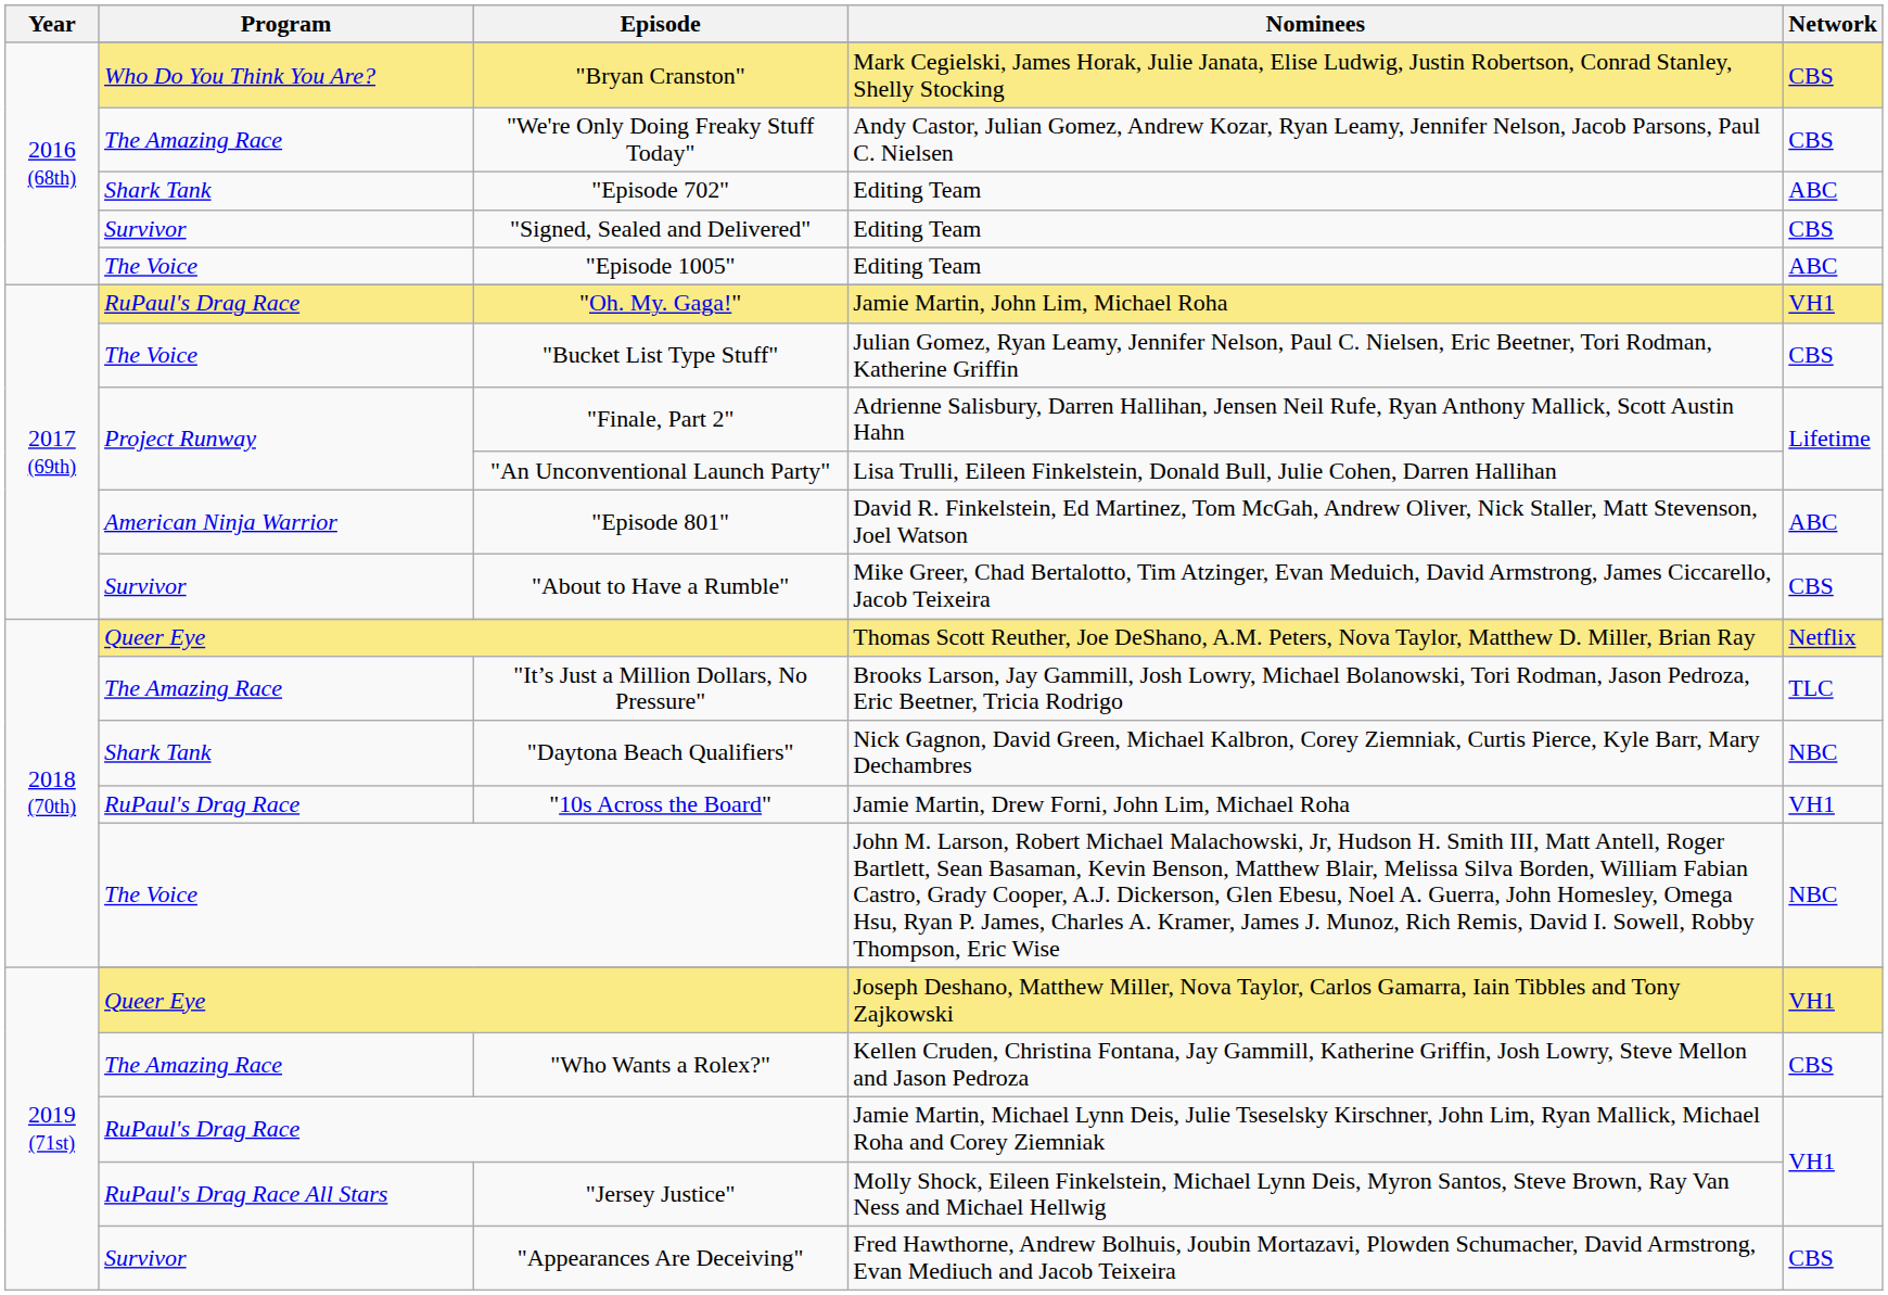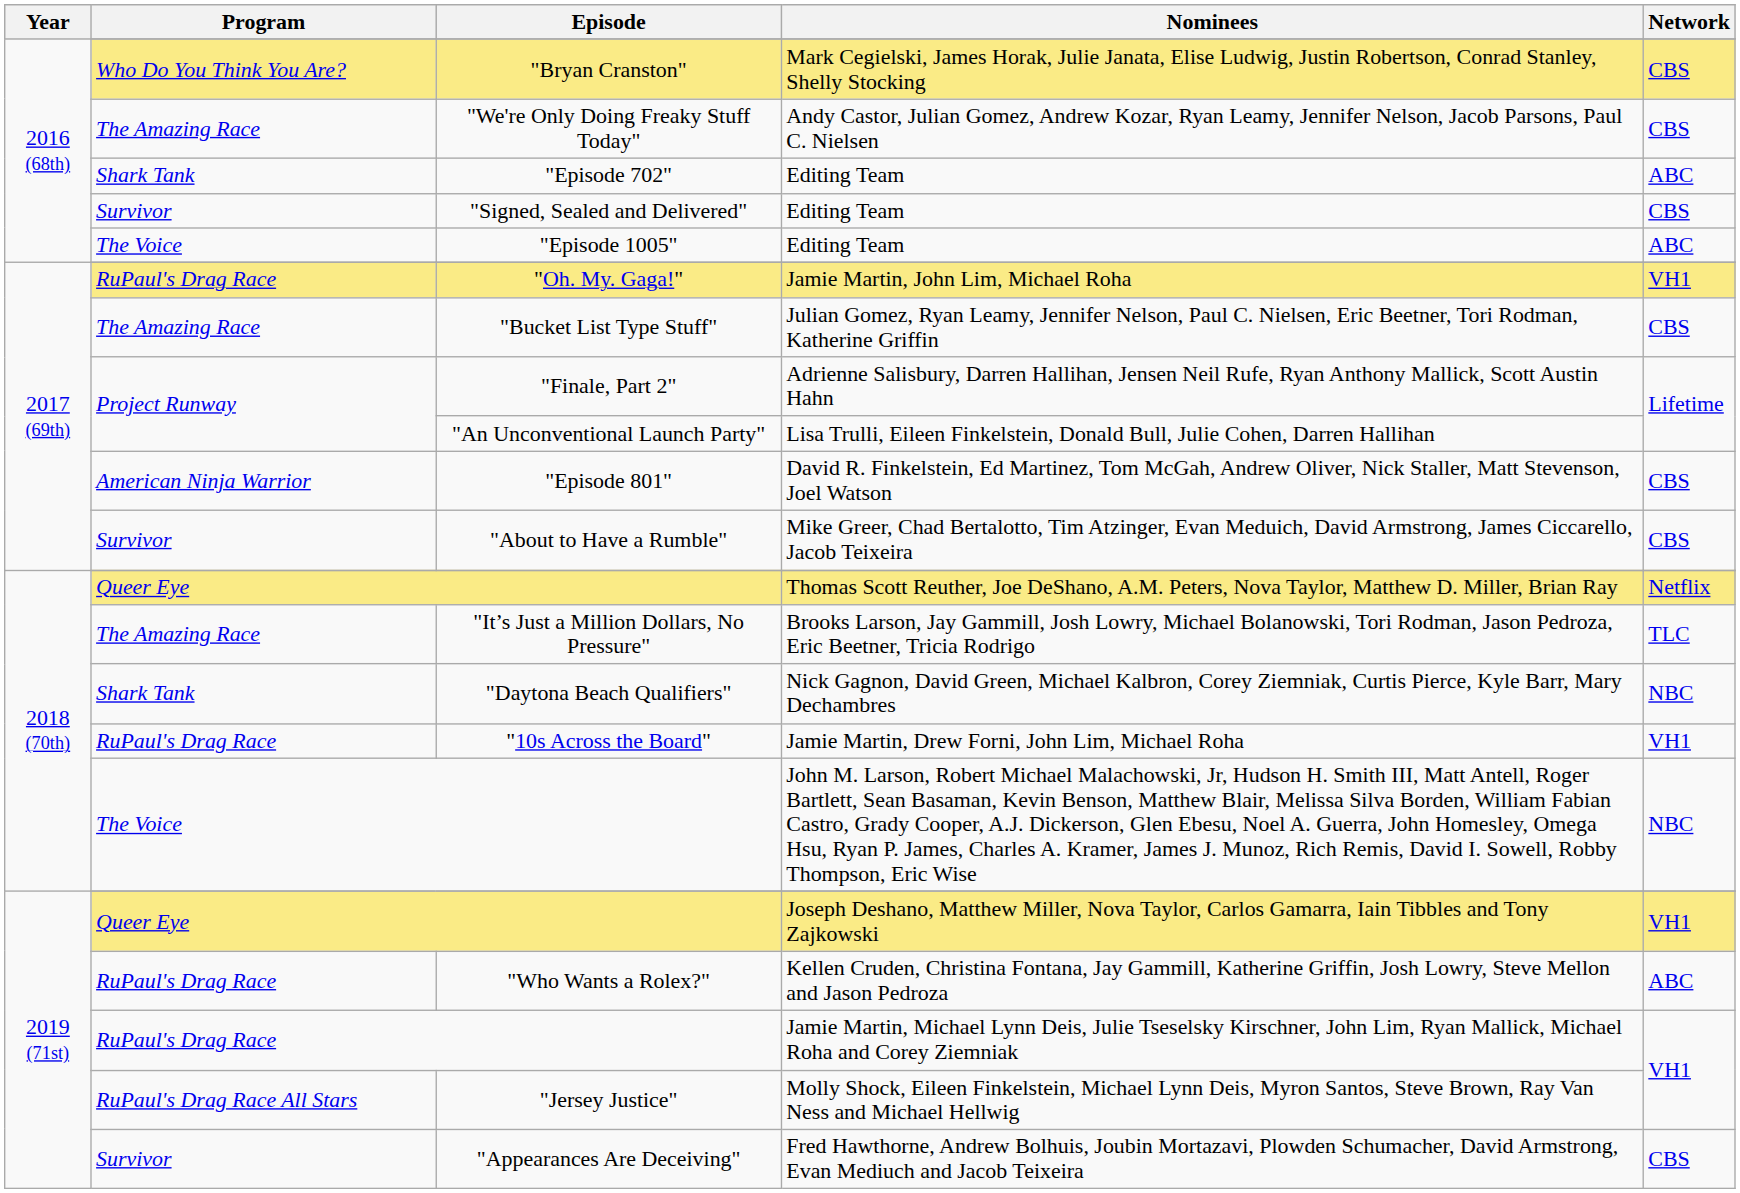 <table class="wikitable" style="width:100%">
 <tr bgcolor="#bebebe">
 <th width="5%">Year</th>
 <th width="20%">Program</th>
 <th width="20%">Episode</th>
 <th width="50%">Nominees</th>
 <th width="5%">Network</th>
 </tr>
 <tr>
 <td rowspan=6 style="text-align:center"><a href='#'>2016</a><br><small><a href='#'>(68th)</a></small><br></td>
 </tr>
 <tr style="background:#FAEB86;">
 <td><em><a href='#'>Who Do You Think You Are?</a></em></td>
 <td align=center>"Bryan Cranston"</td>
 <td>Mark Cegielski, James Horak, Julie Janata, Elise Ludwig, Justin Robertson, Conrad Stanley, Shelly Stocking</td>
 <td><a href='#'>CBS</a></td>
 </tr>
 <tr>
 <td><em><a href='#'>The Amazing Race</a></em></td>
 <td align=center>"We're Only Doing Freaky Stuff Today"</td>
 <td>Andy Castor, Julian Gomez, Andrew Kozar, Ryan Leamy, Jennifer Nelson, Jacob Parsons, Paul C. Nielsen</td>
 <td><a href='#'>CBS</a></td>
 </tr>
 <tr>
 <td><em><a href='#'>Shark Tank</a></em></td>
 <td align=center>"Episode 702"</td>
 <td>Editing Team</td>
 <td><a href='#'>ABC</a></td>
 </tr>
 <tr>
 <td><em><a href='#'>Survivor</a></em></td>
 <td align=center>"Signed, Sealed and Delivered"</td>
 <td>Editing Team</td>
 <td><a href='#'>CBS</a></td>
 </tr>
 <tr>
 <td><em><a href='#'>The Voice</a></em></td>
 <td align=center>"Episode 1005"</td>
 <td>Editing Team</td>
 <td><a href='#'>ABC</a></td>
 </tr>
 <tr>
 <td rowspan=7 style="text-align:center"><a href='#'>2017</a><br><small><a href='#'>(69th)</a></small><br></td>
 </tr>
 <tr style="background:#FAEB86;">
 <td><em><a href='#'>RuPaul's Drag Race</a></em></td>
 <td align=center>"<a href='#'>Oh. My. Gaga!</a>"</td>
 <td>Jamie Martin, John Lim, Michael Roha</td>
 <td><a href='#'>VH1</a></td>
 </tr>
 <tr>
-<td><em><a href='#'>The Voice</a></em></td>
+<td><em><a href='#'>The Amazing Race</a></em></td>
 <td align=center>"Bucket List Type Stuff"</td>
 <td>Julian Gomez, Ryan Leamy, Jennifer Nelson, Paul C. Nielsen, Eric Beetner, Tori Rodman, Katherine Griffin</td>
 <td><a href='#'>CBS</a></td>
 </tr>
 <tr>
 <td rowspan=2><em><a href='#'>Project Runway</a></em></td>
 <td align=center>"Finale, Part 2"</td>
 <td>Adrienne Salisbury, Darren Hallihan, Jensen Neil Rufe, Ryan Anthony Mallick, Scott Austin Hahn</td>
 <td rowspan=2><a href='#'>Lifetime</a></td>
 </tr>
 <tr>
 <td align=center>"An Unconventional Launch Party"</td>
 <td>Lisa Trulli, Eileen Finkelstein, Donald Bull, Julie Cohen, Darren Hallihan</td>
 </tr>
 <tr>
 <td><em><a href='#'>American Ninja Warrior</a></em></td>
 <td align=center>"Episode 801"</td>
 <td>David R. Finkelstein, Ed Martinez, Tom McGah, Andrew Oliver, Nick Staller, Matt Stevenson, Joel Watson</td>
-<td><a href='#'>ABC</a></td>
+<td><a href='#'>CBS</a></td>
 </tr>
 <tr>
 <td><em><a href='#'>Survivor</a></em></td>
 <td align=center>"About to Have a Rumble"</td>
 <td>Mike Greer, Chad Bertalotto, Tim Atzinger, Evan Meduich, David Armstrong, James Ciccarello, Jacob Teixeira</td>
 <td><a href='#'>CBS</a></td>
 </tr>
 <tr>
 <td rowspan=6 style="text-align:center"><a href='#'>2018</a><br><small><a href='#'>(70th)</a></small><br></td>
 </tr>
 <tr style="background:#FAEB86;">
 <td colspan=2><em><a href='#'>Queer Eye</a></em></td>
 <td>Thomas Scott Reuther, Joe DeShano, A.M. Peters, Nova Taylor, Matthew D. Miller, Brian Ray</td>
 <td><a href='#'>Netflix</a></td>
 </tr>
 <tr>
 <td><em><a href='#'>The Amazing Race</a></em></td>
 <td align=center>"It’s Just a Million Dollars, No Pressure"</td>
 <td>Brooks Larson, Jay Gammill, Josh Lowry, Michael Bolanowski, Tori Rodman, Jason Pedroza, Eric Beetner, Tricia Rodrigo</td>
 <td><a href='#'>TLC</a></td>
 </tr>
 <tr>
 <td><em><a href='#'>Shark Tank</a></em></td>
 <td align=center>"Daytona Beach Qualifiers"</td>
 <td>Nick Gagnon, David Green, Michael Kalbron, Corey Ziemniak, Curtis Pierce, Kyle Barr, Mary Dechambres</td>
 <td><a href='#'>NBC</a></td>
 </tr>
 <tr>
 <td><em><a href='#'>RuPaul's Drag Race</a></em></td>
 <td align=center>"<a href='#'>10s Across the Board</a>"</td>
 <td>Jamie Martin, Drew Forni, John Lim, Michael Roha</td>
 <td><a href='#'>VH1</a></td>
 </tr>
 <tr>
 <td colspan=2><em><a href='#'>The Voice</a></em></td>
 <td>John M. Larson, Robert Michael Malachowski, Jr, Hudson H. Smith III, Matt Antell, Roger Bartlett, Sean Basaman, Kevin Benson, Matthew Blair, Melissa Silva Borden, William Fabian Castro, Grady Cooper, A.J. Dickerson, Glen Ebesu, Noel A. Guerra, John Homesley, Omega Hsu, Ryan P. James, Charles A. Kramer, James J. Munoz, Rich Remis, David I. Sowell, Robby Thompson, Eric Wise</td>
 <td><a href='#'>NBC</a></td>
 </tr>
 <tr>
 <td rowspan=6 style="text-align:center"><a href='#'>2019</a><br><small><a href='#'>(71st)</a></small><br></td>
 </tr>
 <tr style="background:#FAEB86;">
 <td colspan=2><em><a href='#'>Queer Eye</a></em></td>
 <td>Joseph Deshano, Matthew Miller, Nova Taylor, Carlos Gamarra, Iain Tibbles and Tony Zajkowski</td>
 <td><a href='#'>VH1</a></td>
 </tr>
 <tr>
-<td><em><a href='#'>The Amazing Race</a></em></td>
+<td><em><a href='#'>RuPaul's Drag Race</a></em></td>
 <td align=center>"Who Wants a Rolex?"</td>
 <td>Kellen Cruden, Christina Fontana, Jay Gammill, Katherine Griffin, Josh Lowry, Steve Mellon and Jason Pedroza</td>
-<td><a href='#'>CBS</a></td>
+<td><a href='#'>ABC</a></td>
 </tr>
 <tr>
 <td colspan="2"><em><a href='#'>RuPaul's Drag Race</a></em></td>
 <td>Jamie Martin, Michael Lynn Deis, Julie Tseselsky Kirschner, John Lim, Ryan Mallick, Michael Roha and Corey Ziemniak</td>
 <td rowspan="2"><a href='#'>VH1</a></td>
 </tr>
 <tr>
 <td><em><a href='#'>RuPaul's Drag Race All Stars</a></em></td>
 <td align=center>"Jersey Justice"</td>
 <td>Molly Shock, Eileen Finkelstein, Michael Lynn Deis, Myron Santos, Steve Brown, Ray Van Ness and Michael Hellwig</td>
 </tr>
 <tr>
 <td><em><a href='#'>Survivor</a></em></td>
 <td align=center>"Appearances Are Deceiving"</td>
 <td>Fred Hawthorne, Andrew Bolhuis, Joubin Mortazavi, Plowden Schumacher, David Armstrong, Evan Mediuch and Jacob Teixeira</td>
 <td><a href='#'>CBS</a></td>
 </tr>
 </table>
